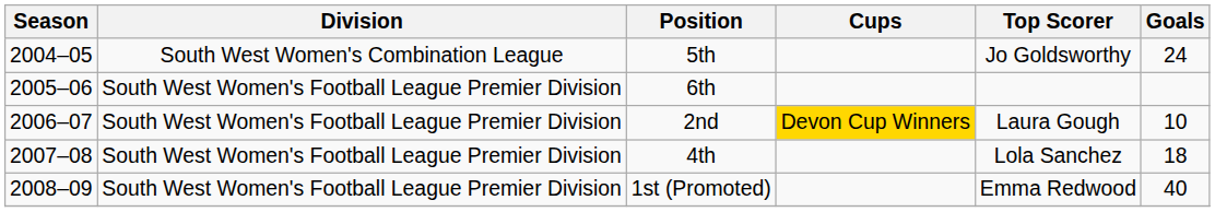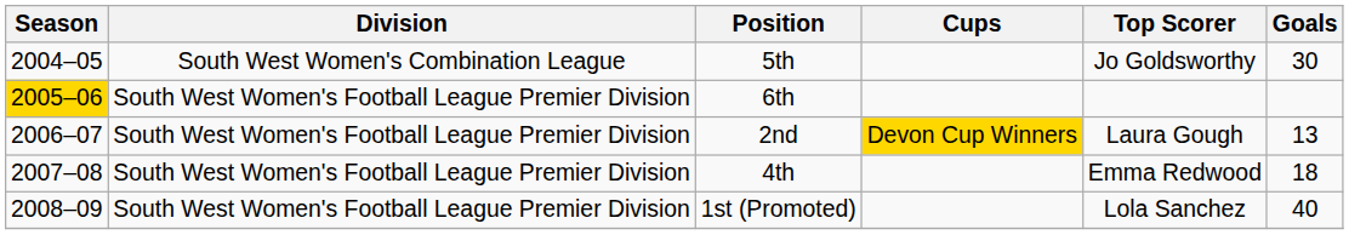 <table class="wikitable" style="text-align: center">
 <tr>
 <th>Season</th>
 <th>Division</th>
 <th>Position</th>
 <th>Cups</th>
 <th>Top Scorer</th>
 <th>Goals</th>
 </tr>
 <tr>
 <td>2004–05</td>
 <td>South West Women's Combination League</td>
 <td>5th</td>
 <td></td>
 <td>Jo Goldsworthy</td>
-<td>24</td>
+<td>30</td>
 </tr>
 <tr>
-<td>2005–06</td>
+<td style="background: gold;">2005–06</td>
 <td>South West Women's Football League Premier Division</td>
 <td>6th</td>
 <td></td>
 <td></td>
 </tr>
 <tr>
 <td>2006–07</td>
 <td>South West Women's Football League Premier Division</td>
 <td>2nd</td>
 <td style="background: gold;">Devon Cup Winners</td>
 <td>Laura Gough</td>
-<td>10</td>
+<td>13</td>
 </tr>
 <tr>
 <td>2007–08</td>
 <td>South West Women's Football League Premier Division</td>
 <td>4th</td>
 <td></td>
-<td>Lola Sanchez</td>
+<td>Emma Redwood</td>
 <td>18</td>
 </tr>
 <tr>
 <td>2008–09</td>
 <td>South West Women's Football League Premier Division</td>
 <td>1st (Promoted)</td>
 <td></td>
-<td>Emma Redwood</td>
+<td>Lola Sanchez</td>
 <td>40</td>
 </tr>
 <tr>
 </tr>
 </table>
